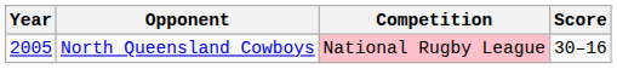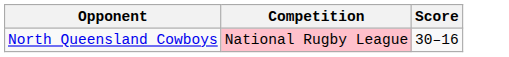 <table class="wikitable" style="text-align:left;">
 <tr>
-<th>Year</th>
 <th>Opponent</th>
 <th>Competition</th>
 <th>Score</th>
 </tr>
 <tr>
-<td><a href='#'>2005</a></td>
 <td style="text-align:left;"><a href='#'>North Queensland Cowboys</a></td>
 <td style="background: pink;">National Rugby League</td>
 <td>30–16</td>
 </tr>
 </table>
